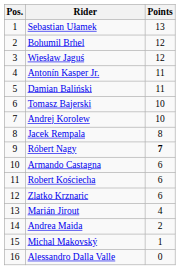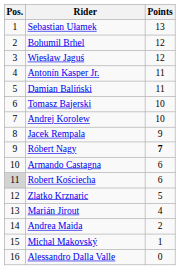 <table class=wikitable style="font-size:93%; text-align:center;">
 <tr>
 <th width=25px>Pos.</th>
 <th width=180px>Rider</th>
 <th width=40px>Points</th>
 </tr>
 <tr>
 <td>1</td>
 <td style="text-align:left;"> <a href='#'>Sebastian Ułamek</a></td>
 <td>13</td>
 </tr>
 <tr>
 <td>2</td>
 <td style="text-align:left;"> <a href='#'>Bohumil Brhel</a></td>
 <td>12</td>
 </tr>
 <tr>
 <td>3</td>
 <td style="text-align:left;"> <a href='#'>Wiesław Jaguś</a></td>
 <td>12</td>
 </tr>
 <tr>
 <td>4</td>
 <td style="text-align:left;"> <a href='#'>Antonín Kasper Jr.</a></td>
 <td>11</td>
 </tr>
 <tr>
 <td>5</td>
 <td style="text-align:left;"> <a href='#'>Damian Baliński</a></td>
 <td>11</td>
 </tr>
 <tr>
 <td>6</td>
 <td style="text-align:left;"> <a href='#'>Tomasz Bajerski</a></td>
 <td>10</td>
 </tr>
 <tr>
 <td>7</td>
 <td style="text-align:left;"> <a href='#'>Andrej Korolew</a></td>
 <td>10</td>
 </tr>
 <tr>
 <td>8</td>
 <td style="text-align:left;"> <a href='#'>Jacek Rempala</a></td>
-<td>8</td>
+<td>9</td>
 </tr>
 <tr>
 <td>9</td>
 <td style="text-align:left;"> <a href='#'>Róbert Nagy</a></td>
 <td><strong>7</strong></td>
 </tr>
 <tr>
 <td>10</td>
 <td style="text-align:left;"> <a href='#'>Armando Castagna</a></td>
 <td>6</td>
 </tr>
 <tr>
-<td>11</td>
+<td style="background: lightgrey;">11</td>
 <td style="text-align:left;"> <a href='#'>Robert Kościecha</a></td>
 <td>6</td>
 </tr>
 <tr>
 <td>12</td>
 <td style="text-align:left;"> <a href='#'>Zlatko Krznaric</a></td>
-<td>6</td>
+<td>5</td>
 </tr>
 <tr>
 <td>13</td>
 <td style="text-align:left;"> <a href='#'>Marián Jirout</a></td>
 <td>4</td>
 </tr>
 <tr>
 <td>14</td>
 <td style="text-align:left;"> <a href='#'>Andrea Maida</a></td>
 <td>2</td>
 </tr>
 <tr>
 <td>15</td>
 <td style="text-align:left;"> <a href='#'>Michal Makovský</a></td>
 <td>1</td>
 </tr>
 <tr>
 <td>16</td>
 <td style="text-align:left;"> <a href='#'>Alessandro Dalla Valle</a></td>
 <td>0</td>
 </tr>
 </table>
